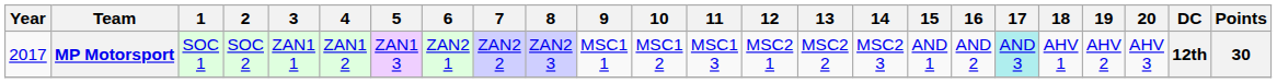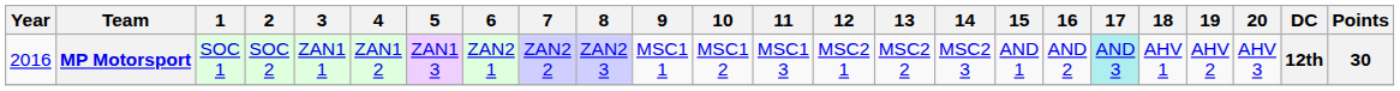 <table class="wikitable" style="text-align:center; font-size:85%">
 <tr>
 <th>Year</th>
 <th>Team</th>
 <th>1</th>
 <th>2</th>
 <th>3</th>
 <th>4</th>
 <th>5</th>
 <th>6</th>
 <th>7</th>
 <th>8</th>
 <th>9</th>
 <th>10</th>
 <th>11</th>
 <th>12</th>
 <th>13</th>
 <th>14</th>
 <th>15</th>
 <th>16</th>
 <th>17</th>
 <th>18</th>
 <th>19</th>
 <th>20</th>
 <th>DC</th>
 <th>Points</th>
 </tr>
 <tr>
-<td><a href='#'>2017</a></td>
+<td><a href='#'>2016</a></td>
 <th nowrap><a href='#'>MP Motorsport</a></th>
 <td style="background:#DFFFDF;"><a href='#'>SOC<br>1</a><br></td>
 <td style="background:#DFFFDF;"><a href='#'>SOC<br>2</a><br></td>
 <td style="background:#DFFFDF;"><a href='#'>ZAN1<br>1</a><br></td>
 <td style="background:#DFFFDF;"><a href='#'>ZAN1<br>2</a><br></td>
 <td style="background:#EFCFFF;"><a href='#'>ZAN1<br>3</a><br></td>
 <td style="background:#DFFFDF;"><a href='#'>ZAN2<br>1</a><br></td>
 <td style="background:#CFCFFF;"><a href='#'>ZAN2<br>2</a><br></td>
 <td style="background:#CFCFFF;"><a href='#'>ZAN2<br>3</a><br></td>
 <td><a href='#'>MSC1<br>1</a></td>
 <td><a href='#'>MSC1<br>2</a></td>
 <td><a href='#'>MSC1<br>3</a></td>
 <td><a href='#'>MSC2<br>1</a></td>
 <td><a href='#'>MSC2<br>2</a></td>
 <td><a href='#'>MSC2<br>3</a></td>
 <td><a href='#'>AND<br>1</a></td>
 <td><a href='#'>AND<br>2</a></td>
 <td style="background: paleturquoise;"><a href='#'>AND<br>3</a></td>
 <td><a href='#'>AHV<br>1</a></td>
 <td><a href='#'>AHV<br>2</a></td>
 <td><a href='#'>AHV<br>3</a></td>
 <th>12th</th>
 <th>30</th>
 </tr>
 <tr>
 </tr>
 </table>
